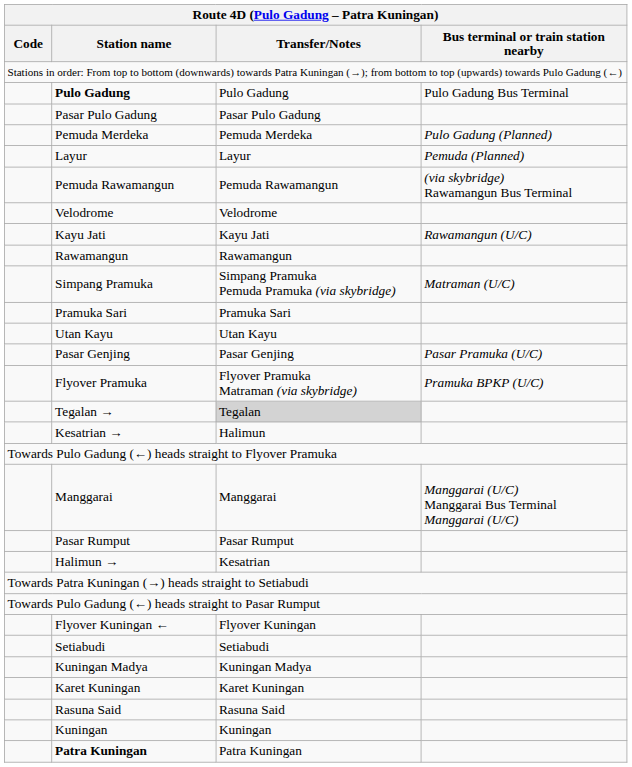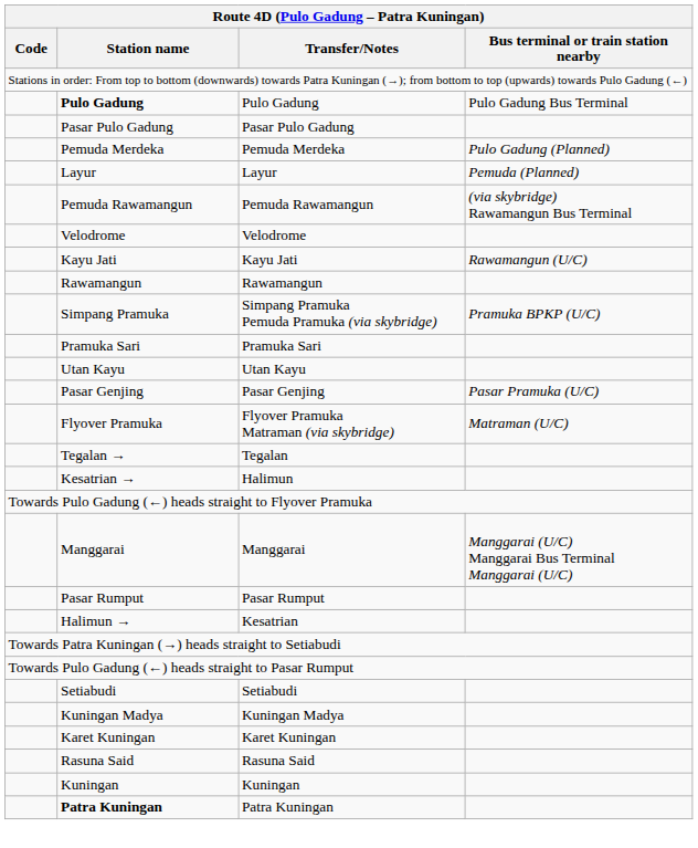 <table class="wikitable" style="font-size:100%">
 <tr>
 <th colspan="4" align="left"> Route 4D (<a href='#'>Pulo Gadung</a> – Patra Kuningan)</th>
 </tr>
 <tr>
 <th width="50">Code</th>
 <th width="190">Station name</th>
 <th width="240">Transfer/Notes</th>
 <th width="240">Bus terminal or train station nearby</th>
 </tr>
 <tr>
 <td colspan="4"><small>Stations in order: From top to bottom (downwards) towards Patra Kuningan (→); from bottom to top (upwards) towards Pulo Gadung (←)</small></td>
 </tr>
 <tr>
 <td align="center"><strong></strong><br><strong></strong></td>
 <td><strong>Pulo Gadung</strong></td>
 <td>   Pulo Gadung</td>
 <td> Pulo Gadung Bus Terminal</td>
 </tr>
 <tr>
 <td align="center"><strong></strong></td>
 <td>Pasar Pulo Gadung</td>
 <td> Pasar Pulo Gadung</td>
 <td></td>
 </tr>
 <tr>
 <td align="center"><strong></strong></td>
 <td>Pemuda Merdeka</td>
 <td> Pemuda Merdeka</td>
 <td> <em>Pulo Gadung (Planned)</em></td>
 </tr>
 <tr>
 <td align="center"><strong></strong></td>
 <td>Layur</td>
 <td> Layur</td>
 <td> <em>Pemuda (Planned)</em></td>
 </tr>
 <tr>
 <td align="center"><strong></strong></td>
 <td>Pemuda Rawamangun</td>
 <td> Pemuda Rawamangun</td>
 <td>  <em>(via skybridge)</em><br> Rawamangun Bus Terminal</td>
 </tr>
 <tr>
 <td align="center"><strong></strong></td>
 <td>Velodrome</td>
 <td> Velodrome</td>
 <td></td>
 </tr>
 <tr>
 <td align="center"><strong></strong></td>
 <td>Kayu Jati</td>
 <td> Kayu Jati</td>
 <td> <em>Rawamangun (U/C)</em></td>
 </tr>
 <tr>
 <td align="center"><strong></strong></td>
 <td>Rawamangun</td>
 <td> Rawamangun</td>
 <td></td>
 </tr>
 <tr>
 <td align="center"><strong></strong></td>
 <td>Simpang Pramuka</td>
 <td> Simpang Pramuka<br>  Pemuda Pramuka <em>(via skybridge)</em></td>
-<td> <em>Matraman (U/C)</em></td>
+<td> <em>Pramuka BPKP (U/C)</em></td>
 </tr>
 <tr>
 <td align="center"><strong></strong></td>
 <td>Pramuka Sari</td>
 <td> Pramuka Sari</td>
 <td></td>
 </tr>
 <tr>
 <td align="center"><strong></strong></td>
 <td>Utan Kayu</td>
 <td> Utan Kayu</td>
 <td></td>
 </tr>
 <tr>
 <td align="center"><strong></strong></td>
 <td>Pasar Genjing</td>
 <td> Pasar Genjing</td>
 <td> <em>Pasar Pramuka (U/C)</em></td>
 </tr>
 <tr>
 <td align="center"><strong></strong></td>
 <td>Flyover Pramuka</td>
 <td> Flyover Pramuka<br>   Matraman <em>(via skybridge)</em></td>
-<td> <em>Pramuka BPKP (U/C)</em></td>
+<td> <em>Matraman (U/C)</em></td>
 </tr>
 <tr>
 <td align="center"></td>
 <td>Tegalan →</td>
-<td style="background: lightgrey;">    Tegalan</td>
+<td>    Tegalan</td>
 <td></td>
 </tr>
 <tr>
 <td align="center"></td>
 <td>Kesatrian →</td>
 <td>  Halimun</td>
 <td></td>
 </tr>
 <tr>
 <td colspan="4">Towards Pulo Gadung (←) heads straight to Flyover Pramuka</td>
 </tr>
 <tr>
 <td align="center"><strong></strong></td>
 <td>Manggarai</td>
 <td> Manggarai</td>
 <td>   <br> <em>Manggarai (U/C)</em><br> Manggarai Bus Terminal<br> <em>Manggarai (U/C)</em></td>
 </tr>
 <tr>
 <td align="center"><strong></strong></td>
 <td>Pasar Rumput</td>
 <td> Pasar Rumput</td>
 <td></td>
 </tr>
 <tr>
 <td align="center"><strong></strong><br><strong></strong></td>
 <td>Halimun →</td>
 <td>    Kesatrian</td>
 <td></td>
 </tr>
 <tr>
 <td colspan="4">Towards Patra Kuningan (→) heads straight to Setiabudi</td>
 </tr>
 <tr>
 <td colspan="4">Towards Pulo Gadung (←) heads straight to Pasar Rumput</td>
-</tr>
-<tr>
-<td align="center"><strong></strong></td>
-<td>Flyover Kuningan  ←</td>
-<td>   Flyover Kuningan</td>
-<td></td>
 </tr>
 <tr>
 <td align="center"><strong></strong></td>
 <td>Setiabudi</td>
 <td>    Setiabudi</td>
 <td>  </td>
 </tr>
 <tr>
 <td align="center"><strong></strong></td>
 <td>Kuningan Madya</td>
 <td>    Kuningan Madya</td>
 <td></td>
 </tr>
 <tr>
 <td align="center"><strong></strong></td>
 <td>Karet Kuningan</td>
 <td>    Karet Kuningan</td>
 <td></td>
 </tr>
 <tr>
 <td align="center"><strong></strong></td>
 <td>Rasuna Said</td>
 <td>    Rasuna Said</td>
 <td>  </td>
 </tr>
 <tr>
 <td align="center"><strong></strong></td>
 <td>Kuningan</td>
 <td>    Kuningan</td>
 <td>  </td>
 </tr>
 <tr>
 <td align="center"><strong></strong></td>
 <td><strong>Patra Kuningan</strong></td>
 <td>    Patra Kuningan</td>
 <td></td>
 </tr>
 </table>
